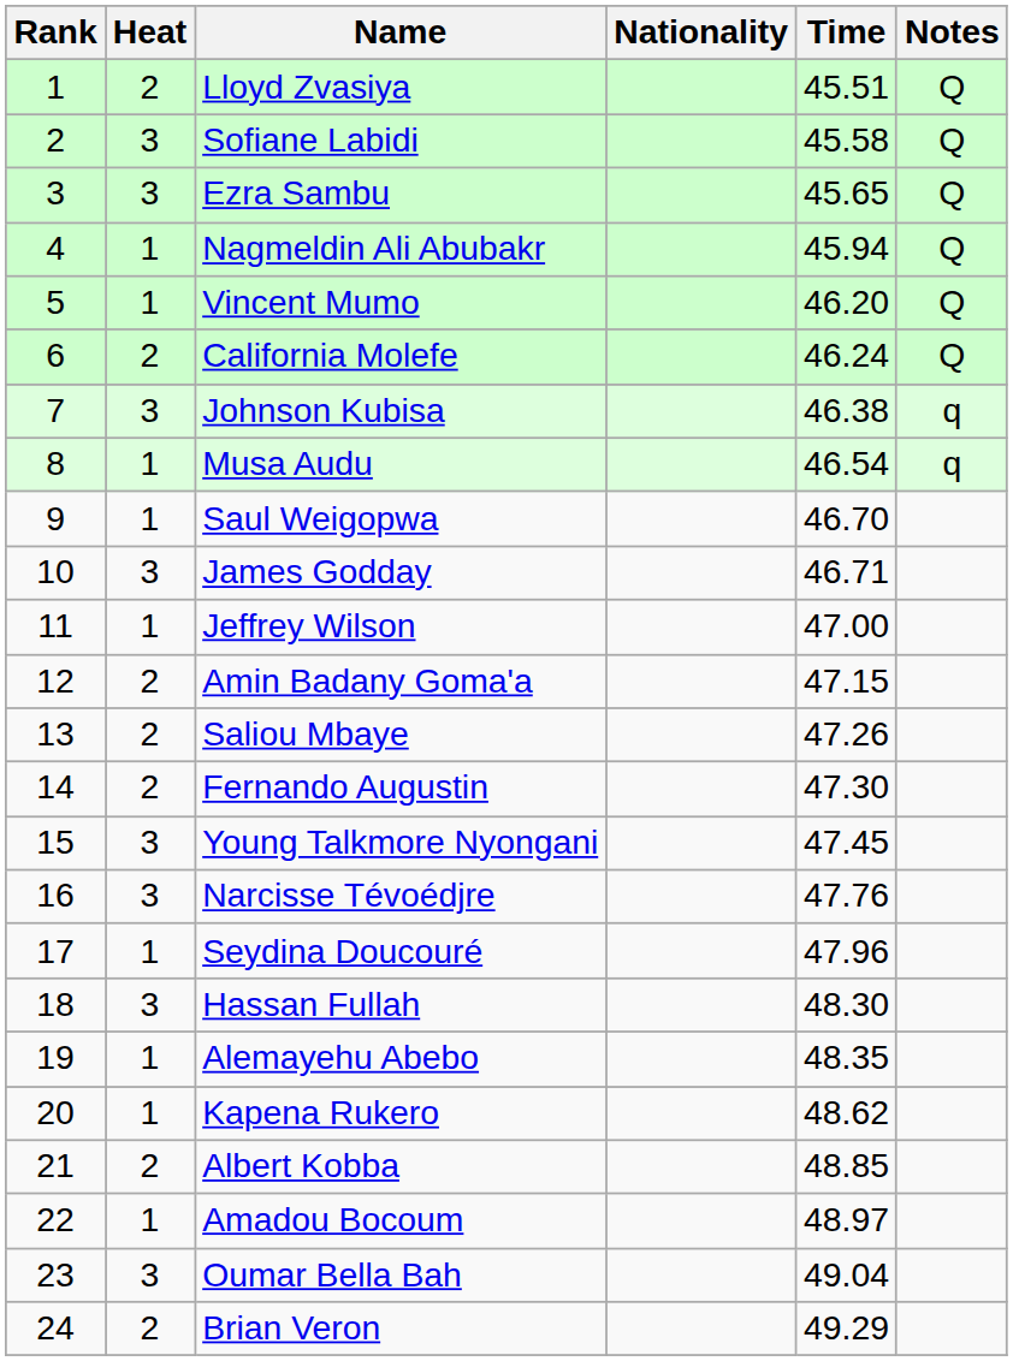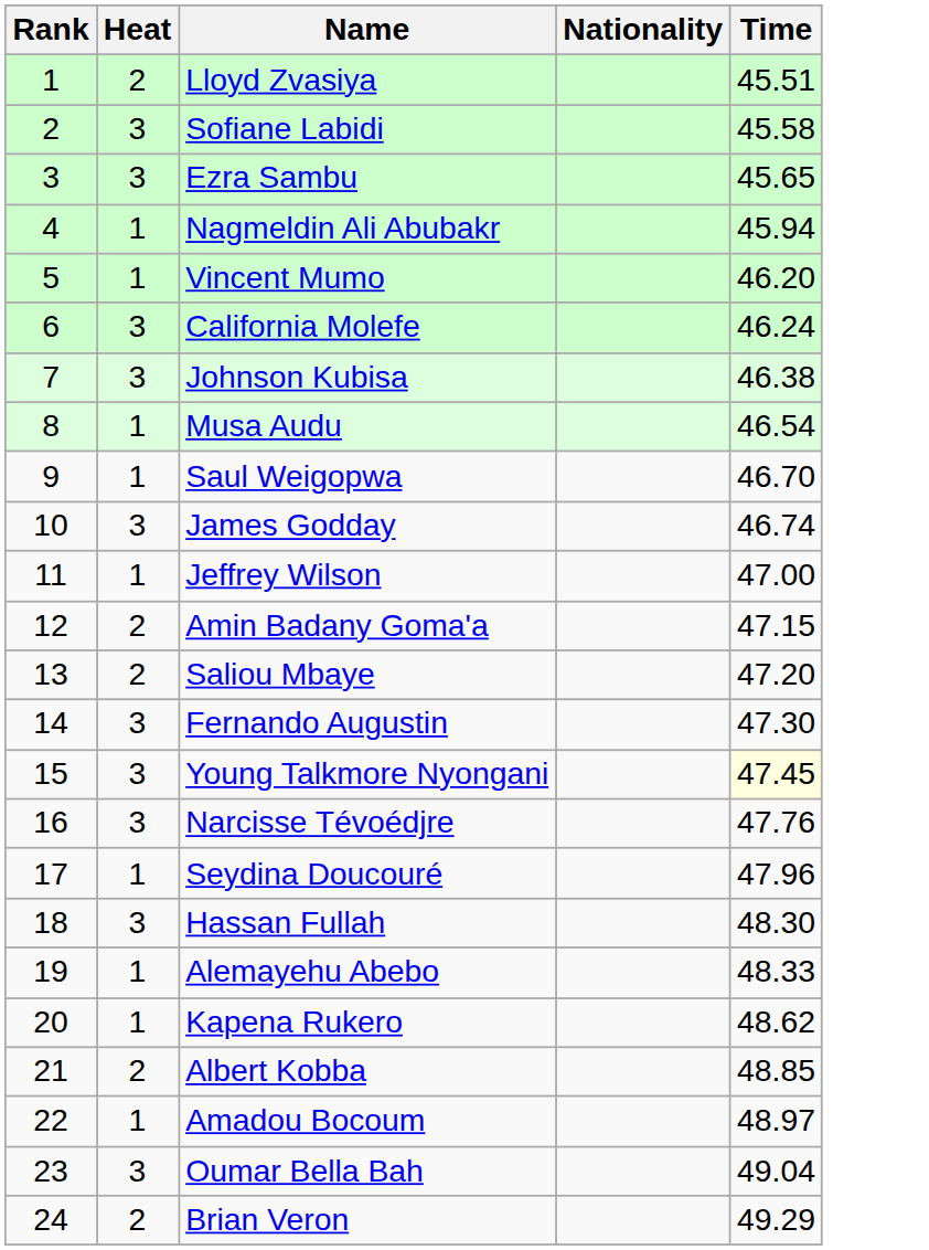 <table class="wikitable sortable" style="text-align:center">
 <tr>
 <th>Rank</th>
 <th>Heat</th>
 <th>Name</th>
 <th>Nationality</th>
 <th>Time</th>
-<th>Notes</th>
 </tr>
 <tr bgcolor=ccffcc>
 <td>1</td>
 <td>2</td>
 <td align=left><a href='#'>Lloyd Zvasiya</a></td>
 <td align=left></td>
 <td>45.51</td>
-<td>Q</td>
 </tr>
 <tr bgcolor=ccffcc>
 <td>2</td>
 <td>3</td>
 <td align=left><a href='#'>Sofiane Labidi</a></td>
 <td align=left></td>
 <td>45.58</td>
-<td>Q</td>
 </tr>
 <tr bgcolor=ccffcc>
 <td>3</td>
 <td>3</td>
 <td align=left><a href='#'>Ezra Sambu</a></td>
 <td align=left></td>
 <td>45.65</td>
-<td>Q</td>
 </tr>
 <tr bgcolor=ccffcc>
 <td>4</td>
 <td>1</td>
 <td align=left><a href='#'>Nagmeldin Ali Abubakr</a></td>
 <td align=left></td>
 <td>45.94</td>
-<td>Q</td>
 </tr>
 <tr bgcolor=ccffcc>
 <td>5</td>
 <td>1</td>
 <td align=left><a href='#'>Vincent Mumo</a></td>
 <td align=left></td>
 <td>46.20</td>
-<td>Q</td>
 </tr>
 <tr bgcolor=ccffcc>
 <td>6</td>
-<td>2</td>
+<td>3</td>
 <td align=left><a href='#'>California Molefe</a></td>
 <td align=left></td>
 <td>46.24</td>
-<td>Q</td>
 </tr>
 <tr bgcolor=ddffdd>
 <td>7</td>
 <td>3</td>
 <td align=left><a href='#'>Johnson Kubisa</a></td>
 <td align=left></td>
 <td>46.38</td>
-<td>q</td>
 </tr>
 <tr bgcolor=ddffdd>
 <td>8</td>
 <td>1</td>
 <td align=left><a href='#'>Musa Audu</a></td>
 <td align=left></td>
 <td>46.54</td>
-<td>q</td>
 </tr>
 <tr>
 <td>9</td>
 <td>1</td>
 <td align=left><a href='#'>Saul Weigopwa</a></td>
 <td align=left></td>
 <td>46.70</td>
-<td></td>
 </tr>
 <tr>
 <td>10</td>
 <td>3</td>
 <td align=left><a href='#'>James Godday</a></td>
 <td align=left></td>
-<td>46.71</td>
-<td></td>
+<td>46.74</td>
 </tr>
 <tr>
 <td>11</td>
 <td>1</td>
 <td align=left><a href='#'>Jeffrey Wilson</a></td>
 <td align=left></td>
 <td>47.00</td>
-<td></td>
 </tr>
 <tr>
 <td>12</td>
 <td>2</td>
 <td align=left><a href='#'>Amin Badany Goma'a</a></td>
 <td align=left></td>
 <td>47.15</td>
-<td></td>
 </tr>
 <tr>
 <td>13</td>
 <td>2</td>
 <td align=left><a href='#'>Saliou Mbaye</a></td>
 <td align=left></td>
-<td>47.26</td>
-<td></td>
+<td>47.20</td>
 </tr>
 <tr>
 <td>14</td>
-<td>2</td>
+<td>3</td>
 <td align=left><a href='#'>Fernando Augustin</a></td>
 <td align=left></td>
 <td>47.30</td>
-<td></td>
 </tr>
 <tr>
 <td>15</td>
 <td>3</td>
 <td align=left><a href='#'>Young Talkmore Nyongani</a></td>
 <td align=left></td>
-<td>47.45</td>
-<td></td>
+<td style="background: lightyellow;">47.45</td>
 </tr>
 <tr>
 <td>16</td>
 <td>3</td>
 <td align=left><a href='#'>Narcisse Tévoédjre</a></td>
 <td align=left></td>
 <td>47.76</td>
-<td></td>
 </tr>
 <tr>
 <td>17</td>
 <td>1</td>
 <td align=left><a href='#'>Seydina Doucouré</a></td>
 <td align=left></td>
 <td>47.96</td>
-<td></td>
 </tr>
 <tr>
 <td>18</td>
 <td>3</td>
 <td align=left><a href='#'>Hassan Fullah</a></td>
 <td align=left></td>
 <td>48.30</td>
-<td></td>
 </tr>
 <tr>
 <td>19</td>
 <td>1</td>
 <td align=left><a href='#'>Alemayehu Abebo</a></td>
 <td align=left></td>
-<td>48.35</td>
-<td></td>
+<td>48.33</td>
 </tr>
 <tr>
 <td>20</td>
 <td>1</td>
 <td align=left><a href='#'>Kapena Rukero</a></td>
 <td align=left></td>
 <td>48.62</td>
-<td></td>
 </tr>
 <tr>
 <td>21</td>
 <td>2</td>
 <td align=left><a href='#'>Albert Kobba</a></td>
 <td align=left></td>
 <td>48.85</td>
-<td></td>
 </tr>
 <tr>
 <td>22</td>
 <td>1</td>
 <td align=left><a href='#'>Amadou Bocoum</a></td>
 <td align=left></td>
 <td>48.97</td>
-<td></td>
 </tr>
 <tr>
 <td>23</td>
 <td>3</td>
 <td align=left><a href='#'>Oumar Bella Bah</a></td>
 <td align=left></td>
 <td>49.04</td>
-<td></td>
 </tr>
 <tr>
 <td>24</td>
 <td>2</td>
 <td align=left><a href='#'>Brian Veron</a></td>
 <td align=left></td>
 <td>49.29</td>
-<td></td>
 </tr>
 </table>
